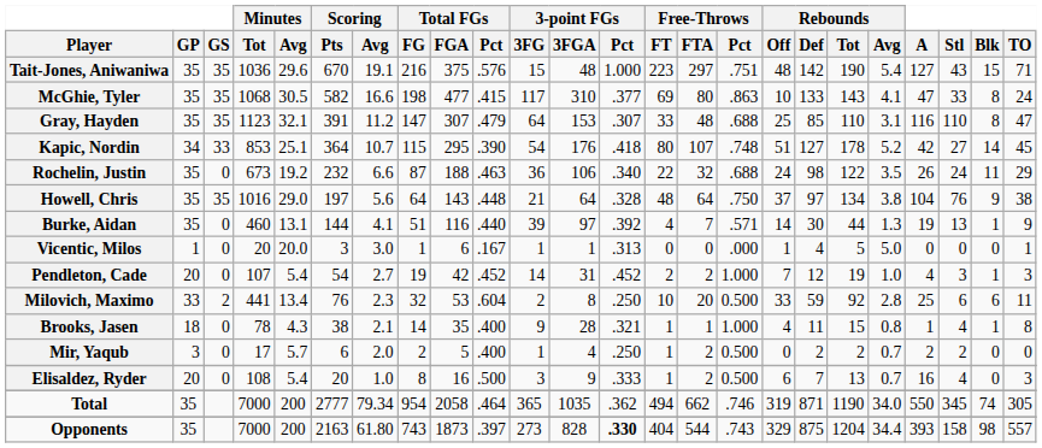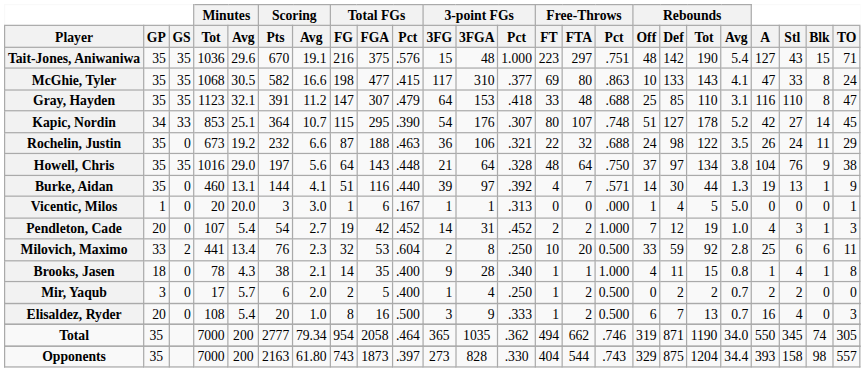 <table class="wikitable sortable" border="1" style="font-size:70%;">
 <tr>
 <th colspan="3" style="border-top-style:hidden; border-left-style:hidden; background: white;"></th>
 <th colspan="2" style=>Minutes</th>
 <th colspan="2" style=>Scoring</th>
 <th colspan="3" style=>Total FGs</th>
 <th colspan="3" style=>3-point FGs</th>
 <th colspan="3" style=>Free-Throws</th>
 <th colspan="4" style=>Rebounds</th>
 <th colspan="4" style="border-top-style:hidden; border-right-style:hidden; background: white;"></th>
 </tr>
 <tr>
 <th scope="col" style=>Player</th>
 <th scope="col" style=>GP</th>
 <th scope="col" style=>GS</th>
 <th scope="col" style=>Tot</th>
 <th scope="col" style=>Avg</th>
 <th scope="col" style=>Pts</th>
 <th scope="col" style=>Avg</th>
 <th scope="col" style=>FG</th>
 <th scope="col" style=>FGA</th>
 <th scope="col" style=>Pct</th>
 <th scope="col" style=>3FG</th>
 <th scope="col" style=>3FGA</th>
 <th scope="col" style=>Pct</th>
 <th scope="col" style=>FT</th>
 <th scope="col" style=>FTA</th>
 <th scope="col" style=>Pct</th>
 <th scope="col" style=>Off</th>
 <th scope="col" style=>Def</th>
 <th scope="col" style=>Tot</th>
 <th scope="col" style=>Avg</th>
 <th scope="col" style=>A</th>
 <th scope="col" style=>Stl</th>
 <th scope="col" style=>Blk</th>
 <th scope="col" style=>TO</th>
 </tr>
 <tr>
 <th style=white-space:nowrap>Tait-Jones, Aniwaniwa</th>
 <td align="right" style=>35</td>
 <td align="right" style=>35</td>
 <td align="right">1036</td>
 <td align="right">29.6</td>
 <td align="right" style=>670</td>
 <td align="right" style=>19.1</td>
 <td align="right" style=>216</td>
 <td align="right">375</td>
 <td align="right">.576</td>
 <td align="right">15</td>
 <td align="right">48</td>
 <td align="right">1.000</td>
 <td align="right" style=>223</td>
 <td align="right" style=>297</td>
 <td align="right">.751</td>
 <td align="right">48</td>
 <td align="right" style=>142</td>
 <td align="right" style=>190</td>
 <td align="right" style=>5.4</td>
 <td align="right" style=>127</td>
 <td align="right">43</td>
 <td align="right" style=>15</td>
 <td align="right" style=>71</td>
 </tr>
 <tr>
 <th style=white-space:nowrap>McGhie, Tyler</th>
 <td align="right" style=>35</td>
 <td align="right" style=>35</td>
 <td align="right">1068</td>
 <td align="right">30.5</td>
 <td align="right">582</td>
 <td align="right">16.6</td>
 <td align="right">198</td>
 <td align="right" style=>477</td>
 <td align="right">.415</td>
 <td align="right" style=>117</td>
 <td align="right" style=>310</td>
 <td align="right">.377</td>
 <td align="right">69</td>
 <td align="right">80</td>
 <td align="right" style=>.863</td>
 <td align="right">10</td>
 <td align="right">133</td>
 <td align="right">143</td>
 <td align="right">4.1</td>
 <td align="right">47</td>
 <td align="right">33</td>
 <td align="right">8</td>
 <td align="right">24</td>
 </tr>
 <tr>
 <th style=white-space:nowrap>Gray, Hayden</th>
 <td align="right" style=>35</td>
 <td align="right" style=>35</td>
 <td align="right" style=>1123</td>
 <td align="right"  style=>32.1</td>
 <td align="right">391</td>
 <td align="right">11.2</td>
 <td align="right">147</td>
 <td align="right">307</td>
 <td align="right">.479</td>
 <td align="right">64</td>
 <td align="right">153</td>
-<td align="right">.307</td>
+<td align="right" style=>.418</td>
 <td align="right">33</td>
 <td align="right">48</td>
 <td align="right">.688</td>
 <td align="right">25</td>
 <td align="right">85</td>
 <td align="right">110</td>
 <td align="right">3.1</td>
 <td align="right">116</td>
 <td align="right" style=>110</td>
 <td align="right">8</td>
 <td align="right">47</td>
 </tr>
 <tr>
 <th style=white-space:nowrap>Kapic, Nordin</th>
 <td align="right">34</td>
 <td align="right">33</td>
 <td align="right">853</td>
 <td align="right">25.1</td>
 <td align="right">364</td>
 <td align="right">10.7</td>
 <td align="right">115</td>
 <td align="right">295</td>
 <td align="right">.390</td>
 <td align="right">54</td>
 <td align="right">176</td>
-<td align="right" style=>.418</td>
+<td align="right">.307</td>
 <td align="right">80</td>
 <td align="right">107</td>
 <td align="right">.748</td>
 <td align="right" style=>51</td>
 <td align="right">127</td>
 <td align="right">178</td>
 <td align="right">5.2</td>
 <td align="right">42</td>
 <td align="right">27</td>
 <td align="right">14</td>
 <td align="right">45</td>
 </tr>
 <tr>
 <th style=white-space:nowrap>Rochelin, Justin</th>
 <td align="right" style=>35</td>
 <td align="right">0</td>
 <td align="right">673</td>
 <td align="right">19.2</td>
 <td align="right">232</td>
 <td align="right">6.6</td>
 <td align="right">87</td>
 <td align="right">188</td>
 <td align="right">.463</td>
 <td align="right">36</td>
 <td align="right">106</td>
-<td align="right">.340</td>
+<td align="right">.321</td>
 <td align="right">22</td>
 <td align="right">32</td>
 <td align="right">.688</td>
 <td align="right">24</td>
 <td align="right">98</td>
 <td align="right">122</td>
 <td align="right">3.5</td>
 <td align="right">26</td>
 <td align="right">24</td>
 <td align="right">11</td>
 <td align="right">29</td>
 </tr>
 <tr>
 <th style=white-space:nowrap>Howell, Chris</th>
 <td align="right" style=>35</td>
 <td align="right" style=>35</td>
 <td align="right">1016</td>
 <td align="right">29.0</td>
 <td align="right">197</td>
 <td align="right">5.6</td>
 <td align="right">64</td>
 <td align="right">143</td>
 <td align="right">.448</td>
 <td align="right">21</td>
 <td align="right">64</td>
 <td align="right">.328</td>
 <td align="right">48</td>
 <td align="right">64</td>
 <td align="right">.750</td>
 <td align="right">37</td>
 <td align="right">97</td>
 <td align="right">134</td>
 <td align="right">3.8</td>
 <td align="right">104</td>
 <td align="right">76</td>
 <td align="right">9</td>
 <td align="right">38</td>
 </tr>
 <tr>
 <th style=white-space:nowrap>Burke, Aidan</th>
 <td align="right" style=>35</td>
 <td align="right">0</td>
 <td align="right">460</td>
 <td align="right">13.1</td>
 <td align="right">144</td>
 <td align="right">4.1</td>
 <td align="right">51</td>
 <td align="right">116</td>
 <td align="right">.440</td>
 <td align="right">39</td>
 <td align="right">97</td>
 <td align="right">.392</td>
 <td align="right">4</td>
 <td align="right">7</td>
 <td align="right">.571</td>
 <td align="right">14</td>
 <td align="right">30</td>
 <td align="right">44</td>
 <td align="right">1.3</td>
 <td align="right">19</td>
 <td align="right">13</td>
 <td align="right">1</td>
 <td align="right">9</td>
 </tr>
 <tr>
 <th style=white-space:nowrap>Vicentic, Milos</th>
 <td align="right">1</td>
 <td align="right">0</td>
 <td align="right">20</td>
 <td align="right">20.0</td>
 <td align="right">3</td>
 <td align="right">3.0</td>
 <td align="right">1</td>
 <td align="right">6</td>
 <td align="right">.167</td>
 <td align="right">1</td>
 <td align="right">1</td>
 <td align="right">.313</td>
 <td align="right">0</td>
 <td align="right">0</td>
 <td align="right">.000</td>
 <td align="right">1</td>
 <td align="right">4</td>
 <td align="right">5</td>
 <td align="right">5.0</td>
 <td align="right">0</td>
 <td align="right">0</td>
 <td align="right">0</td>
 <td align="right">1</td>
 </tr>
 <tr>
 <th style=white-space:nowrap>Pendleton, Cade</th>
 <td align="right">20</td>
 <td align="right">0</td>
 <td align="right">107</td>
 <td align="right">5.4</td>
 <td align="right">54</td>
 <td align="right">2.7</td>
 <td align="right">19</td>
 <td align="right">42</td>
 <td align="right">.452</td>
 <td align="right">14</td>
 <td align="right">31</td>
 <td align="right">.452</td>
 <td align="right">2</td>
 <td align="right">2</td>
 <td align="right">1.000</td>
 <td align="right">7</td>
 <td align="right">12</td>
 <td align="right">19</td>
 <td align="right">1.0</td>
 <td align="right">4</td>
 <td align="right">3</td>
 <td align="right">1</td>
 <td align="right">3</td>
 </tr>
 <tr>
 <th style=white-space:nowrap>Milovich, Maximo</th>
 <td align="right">33</td>
 <td align="right">2</td>
 <td align="right">441</td>
 <td align="right">13.4</td>
 <td align="right">76</td>
 <td align="right">2.3</td>
 <td align="right">32</td>
 <td align="right">53</td>
 <td align="right" style=>.604</td>
 <td align="right">2</td>
 <td align="right">8</td>
 <td align="right">.250</td>
 <td align="right">10</td>
 <td align="right">20</td>
 <td align="right">0.500</td>
 <td align="right">33</td>
 <td align="right">59</td>
 <td align="right">92</td>
 <td align="right">2.8</td>
 <td align="right">25</td>
 <td align="right">6</td>
 <td align="right">6</td>
 <td align="right">11</td>
 </tr>
 <tr>
 <th style=white-space:nowrap>Brooks, Jasen</th>
 <td align="right">18</td>
 <td align="right">0</td>
 <td align="right">78</td>
 <td align="right">4.3</td>
 <td align="right">38</td>
 <td align="right">2.1</td>
 <td align="right">14</td>
 <td align="right">35</td>
 <td align="right">.400</td>
 <td align="right">9</td>
 <td align="right">28</td>
-<td align="right">.321</td>
+<td align="right">.340</td>
 <td align="right">1</td>
 <td align="right">1</td>
 <td align="right">1.000</td>
 <td align="right">4</td>
 <td align="right">11</td>
 <td align="right">15</td>
 <td align="right">0.8</td>
 <td align="right">1</td>
 <td align="right">4</td>
 <td align="right">1</td>
 <td align="right">8</td>
 </tr>
 <tr>
 <th style=white-space:nowrap>Mir, Yaqub</th>
 <td align="right">3</td>
 <td align="right">0</td>
 <td align="right">17</td>
 <td align="right">5.7</td>
 <td align="right">6</td>
 <td align="right">2.0</td>
 <td align="right">2</td>
 <td align="right">5</td>
 <td align="right">.400</td>
 <td align="right">1</td>
 <td align="right">4</td>
 <td align="right">.250</td>
 <td align="right">1</td>
 <td align="right">2</td>
 <td align="right">0.500</td>
 <td align="right">0</td>
 <td align="right">2</td>
 <td align="right">2</td>
 <td align="right">0.7</td>
 <td align="right">2</td>
 <td align="right">2</td>
 <td align="right">0</td>
 <td align="right">0</td>
 </tr>
 <tr>
 </tr>
 <tr>
 <th style=white-space:nowrap>Elisaldez, Ryder</th>
 <td align="right">20</td>
 <td align="right">0</td>
 <td align="right">108</td>
 <td align="right">5.4</td>
 <td align="right">20</td>
 <td align="right">1.0</td>
 <td align="right">8</td>
 <td align="right">16</td>
 <td align="right">.500</td>
 <td align="right">3</td>
 <td align="right">9</td>
 <td align="right">.333</td>
 <td align="right">1</td>
 <td align="right">2</td>
 <td align="right">0.500</td>
 <td align="right">6</td>
 <td align="right">7</td>
 <td align="right">13</td>
 <td align="right">0.7</td>
 <td align="right">16</td>
 <td align="right">4</td>
 <td align="right">0</td>
 <td align="right">3</td>
 </tr>
 <tr>
 </tr>
 <tr class="sortbottom">
 <td align="center" style=><strong>Total</strong></td>
 <td align="center" style=>35</td>
 <td align="center" style=></td>
 <td align="center" style=>7000</td>
 <td align="center" style=>200</td>
 <td align="center" style=>2777</td>
 <td align="center" style=>79.34</td>
 <td align="center" style=>954</td>
 <td align="center" style=>2058</td>
 <td align="center" style=>.464</td>
 <td align="center" style=>365</td>
 <td align="center" style=>1035</td>
 <td align="center" style=>.362</td>
 <td align="center" style=>494</td>
 <td align="center" style=>662</td>
 <td align="center" style=>.746</td>
 <td align="center" style=>319</td>
 <td align="center" style=>871</td>
 <td align="center" style=>1190</td>
 <td align="center" style=>34.0</td>
 <td align="center" style=>550</td>
 <td align="center" style=>345</td>
 <td align="center" style=>74</td>
 <td align="center" style=>305</td>
 </tr>
 <tr>
 </tr>
 <tr class="sortbottom">
 <td align="center"><strong>Opponents</strong></td>
 <td align="center">35</td>
 <td align="center"></td>
 <td align="center">7000</td>
 <td align="center">200</td>
 <td align="center">2163</td>
 <td align="center">61.80</td>
 <td align="center">743</td>
 <td align="center">1873</td>
 <td align="center">.397</td>
 <td align="center">273</td>
 <td align="center">828</td>
-<td align="center"><strong>.330</strong></td>
+<td align="center">.330</td>
 <td align="center">404</td>
 <td align="center">544</td>
 <td align="center">.743</td>
 <td align="center">329</td>
 <td align="center">875</td>
 <td align="center">1204</td>
 <td align="center">34.4</td>
 <td align="center">393</td>
 <td align="center">158</td>
 <td align="center">98</td>
 <td align="center">557</td>
 </tr>
 </table>
